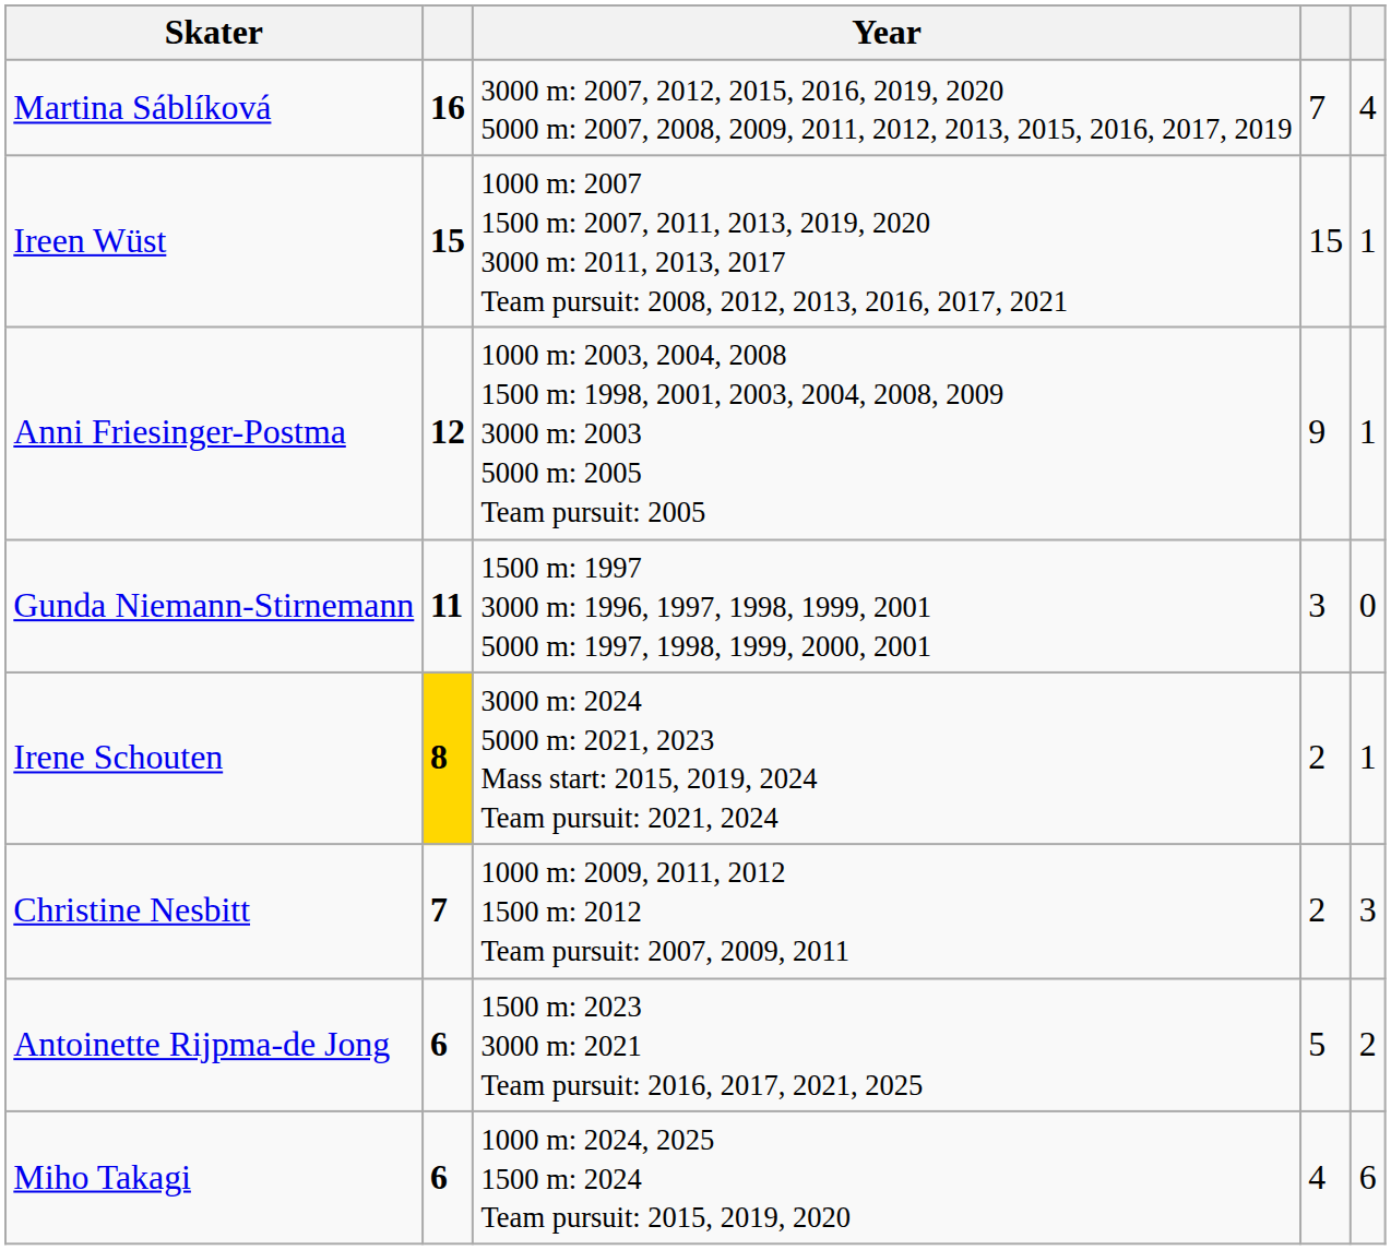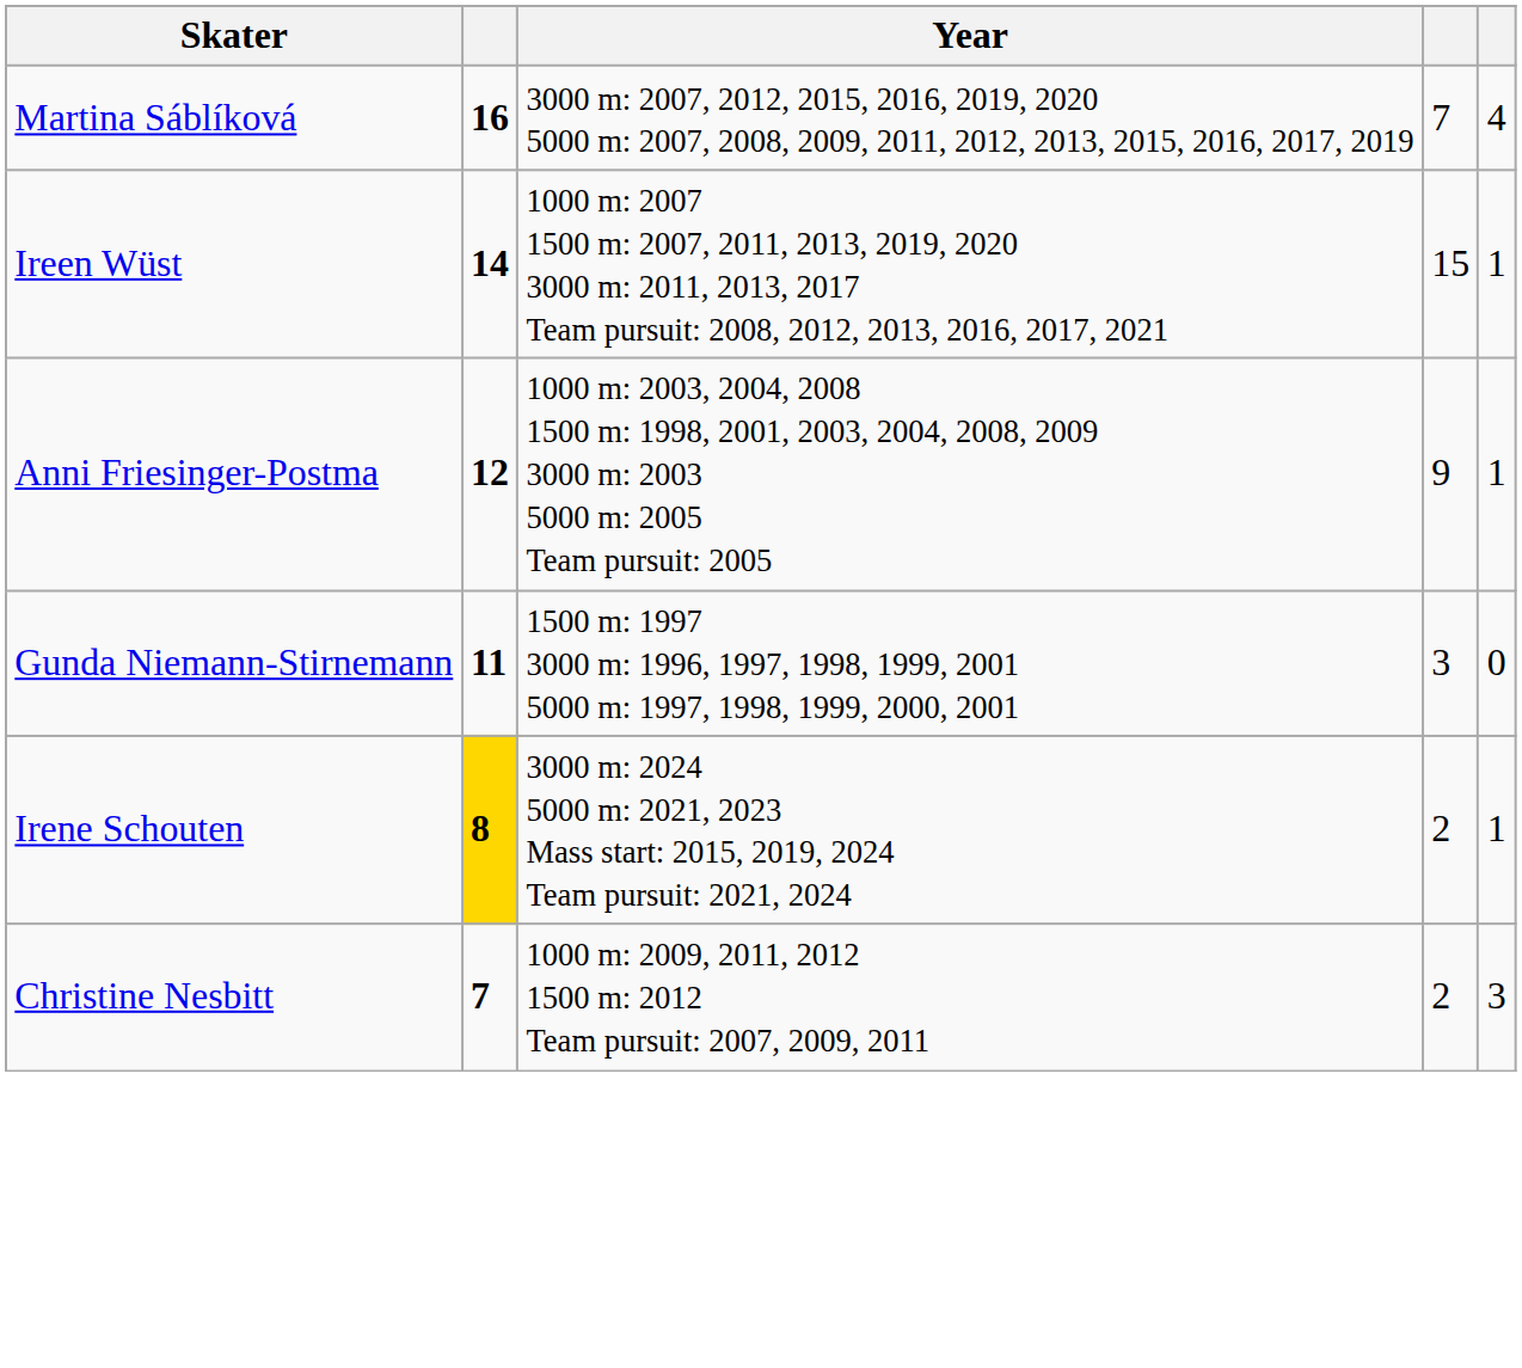 <table class="wikitable" border="1">
 <tr>
 <th>Skater</th>
 <th></th>
 <th>Year</th>
 <th></th>
 <th></th>
 </tr>
 <tr>
 <td> <a href='#'>Martina Sáblíková</a></td>
 <td><strong>16</strong></td>
 <td><small>3000 m: 2007, 2012, 2015, 2016, 2019, 2020<br>5000 m: 2007, 2008, 2009, 2011, 2012, 2013, 2015, 2016, 2017, 2019</small></td>
 <td>7</td>
 <td>4</td>
 </tr>
 <tr>
 <td> <a href='#'>Ireen Wüst</a></td>
-<td><strong>15</strong></td>
+<td><strong>14</strong></td>
 <td><small>1000 m: 2007<br>1500 m: 2007, 2011, 2013, 2019, 2020<br>3000 m: 2011, 2013, 2017<br> Team pursuit: 2008, 2012, 2013, 2016, 2017, 2021 </small></td>
 <td>15</td>
 <td>1</td>
 </tr>
 <tr>
 <td> <a href='#'>Anni Friesinger-Postma</a></td>
 <td><strong>12</strong></td>
 <td><small>1000 m: 2003, 2004, 2008<br>1500 m: 1998, 2001, 2003, 2004, 2008, 2009<br>3000 m: 2003<br>5000 m: 2005<br>Team pursuit:  2005</small></td>
 <td>9</td>
 <td>1</td>
 </tr>
 <tr>
 <td> <a href='#'>Gunda Niemann-Stirnemann</a></td>
 <td><strong>11</strong></td>
 <td><small>1500 m: 1997<br>3000 m: 1996, 1997, 1998, 1999, 2001<br>5000 m: 1997, 1998, 1999, 2000, 2001 </small></td>
 <td>3</td>
 <td>0</td>
 </tr>
 <tr>
 <td> <a href='#'>Irene Schouten</a></td>
 <td style="background: gold;"><strong>8</strong></td>
 <td><small>3000 m: 2024<br>5000 m: 2021, 2023<br>Mass start: 2015, 2019, 2024<br> Team pursuit: 2021, 2024 </small></td>
 <td>2</td>
 <td>1</td>
 </tr>
 <tr>
 <td> <a href='#'>Christine Nesbitt</a></td>
 <td><strong>7</strong></td>
 <td><small>1000 m: 2009, 2011, 2012<br>1500 m: 2012<br>Team pursuit: 2007, 2009, 2011 </small></td>
 <td>2</td>
 <td>3</td>
 </tr>
-<tr>
-<td> <a href='#'>Antoinette Rijpma-de Jong</a></td>
-<td><strong>6</strong></td>
-<td><small>1500 m: 2023<br>3000 m: 2021<br>Team pursuit: 2016, 2017, 2021, 2025 </small></td>
-<td>5</td>
-<td>2</td>
-</tr>
-<tr>
-<td> <a href='#'>Miho Takagi</a></td>
-<td><strong>6</strong></td>
-<td><small>1000 m: 2024, 2025<br>1500 m: 2024<br>Team pursuit: 2015, 2019, 2020 </small></td>
-<td>4</td>
-<td>6</td>
-</tr>
 </table>
